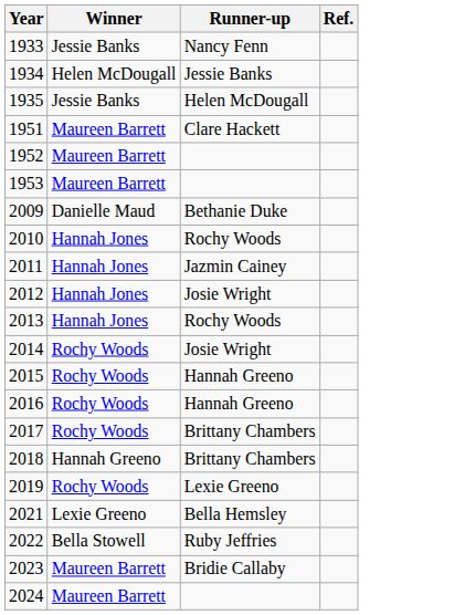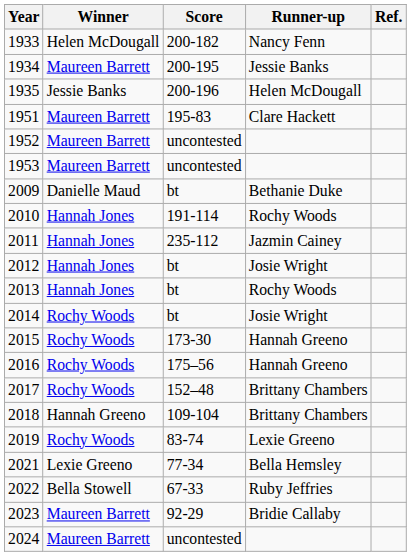 <table class="wikitable sortable">
 <tr>
 <th>Year</th>
 <th>Winner</th>
+<th>Score</th>
 <th>Runner-up</th>
 <th>Ref.</th>
 </tr>
 <tr>
 <td>1933</td>
-<td>Jessie Banks</td>
+<td>Helen McDougall</td>
+<td>200-182</td>
 <td>Nancy Fenn</td>
 <td></td>
 </tr>
 <tr>
 <td>1934</td>
-<td>Helen McDougall</td>
+<td><a href='#'>Maureen Barrett</a></td>
+<td>200-195</td>
 <td>Jessie Banks</td>
 <td></td>
 </tr>
 <tr>
 <td>1935</td>
 <td>Jessie Banks</td>
+<td>200-196</td>
 <td>Helen McDougall</td>
 <td></td>
 </tr>
 <tr>
 <td>1951</td>
 <td><a href='#'>Maureen Barrett</a></td>
+<td>195-83</td>
 <td>Clare Hackett</td>
 <td></td>
 </tr>
 <tr>
 <td>1952</td>
 <td><a href='#'>Maureen Barrett</a></td>
+<td>uncontested</td>
 <td></td>
 <td></td>
 </tr>
 <tr>
 <td>1953</td>
 <td><a href='#'>Maureen Barrett</a></td>
+<td>uncontested</td>
 <td></td>
 <td></td>
 </tr>
 <tr>
 <td>2009</td>
 <td>Danielle Maud</td>
+<td>bt</td>
 <td>Bethanie Duke</td>
 <td></td>
 </tr>
 <tr>
 <td>2010</td>
 <td><a href='#'>Hannah Jones</a></td>
+<td>191-114</td>
 <td>Rochy Woods</td>
 <td></td>
 </tr>
 <tr>
 <td>2011</td>
 <td><a href='#'>Hannah Jones</a></td>
+<td>235-112</td>
 <td>Jazmin Cainey</td>
 <td></td>
 </tr>
 <tr>
 <td>2012</td>
 <td><a href='#'>Hannah Jones</a></td>
+<td>bt</td>
 <td>Josie Wright</td>
 <td></td>
 </tr>
 <tr>
 <td>2013</td>
 <td><a href='#'>Hannah Jones</a></td>
+<td>bt</td>
 <td>Rochy Woods</td>
 <td></td>
 </tr>
 <tr>
 <td>2014</td>
 <td><a href='#'>Rochy Woods</a></td>
+<td>bt</td>
 <td>Josie Wright</td>
 <td></td>
 </tr>
 <tr>
 <td>2015</td>
 <td><a href='#'>Rochy Woods</a></td>
+<td>173-30</td>
 <td>Hannah Greeno</td>
 <td></td>
 </tr>
 <tr>
 <td>2016</td>
 <td><a href='#'>Rochy Woods</a></td>
+<td>175–56</td>
 <td>Hannah Greeno</td>
 <td></td>
 </tr>
 <tr>
 <td>2017</td>
 <td><a href='#'>Rochy Woods</a></td>
+<td>152–48</td>
 <td>Brittany Chambers</td>
 <td></td>
 </tr>
 <tr>
 <td>2018</td>
 <td>Hannah Greeno</td>
+<td>109-104</td>
 <td>Brittany Chambers</td>
 <td></td>
 </tr>
 <tr>
 <td>2019</td>
 <td><a href='#'>Rochy Woods</a></td>
+<td>83-74</td>
 <td>Lexie Greeno</td>
 <td></td>
 </tr>
 <tr>
 <td>2021</td>
 <td>Lexie Greeno</td>
+<td>77-34</td>
 <td>Bella Hemsley</td>
 <td></td>
 </tr>
 <tr>
 <td>2022</td>
 <td>Bella Stowell</td>
+<td>67-33</td>
 <td>Ruby Jeffries</td>
 <td></td>
 </tr>
 <tr>
 <td>2023</td>
 <td><a href='#'>Maureen Barrett</a></td>
+<td>92-29</td>
 <td>Bridie Callaby</td>
 <td></td>
 </tr>
 <tr>
 <td>2024</td>
 <td><a href='#'>Maureen Barrett</a></td>
+<td>uncontested</td>
 <td></td>
 <td></td>
 </tr>
 </table>
